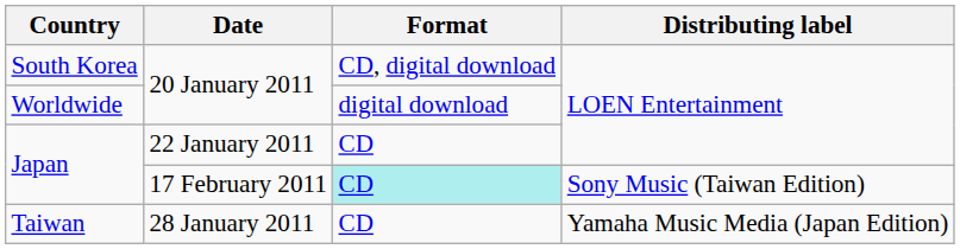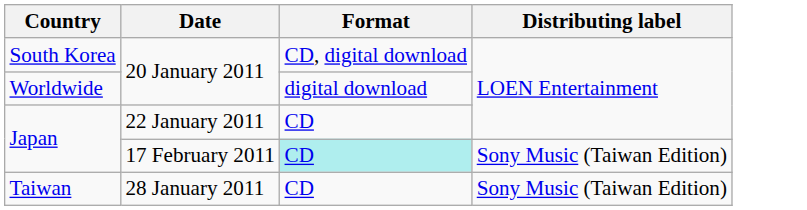 <table class="wikitable">
 <tr>
 <th>Country</th>
 <th>Date</th>
 <th>Format</th>
 <th>Distributing label</th>
 </tr>
 <tr>
 <td rowspan="1"><a href='#'>South Korea</a></td>
 <td rowspan="2">20 January 2011</td>
 <td rowspan="1"><a href='#'>CD</a>, <a href='#'>digital download</a></td>
 <td rowspan="3"><a href='#'>LOEN Entertainment</a></td>
 </tr>
 <tr>
 <td rowspan="1"><a href='#'>Worldwide</a></td>
 <td><a href='#'>digital download</a></td>
 </tr>
 <tr>
 <td rowspan="2"><a href='#'>Japan</a></td>
 <td rowspan="1">22 January 2011</td>
 <td><a href='#'>CD</a></td>
 </tr>
 <tr>
 <td>17 February 2011</td>
 <td style="background: paleturquoise;"><a href='#'>CD</a></td>
 <td><a href='#'>Sony Music</a> (Taiwan Edition)</td>
 </tr>
 <tr>
 <td><a href='#'>Taiwan</a></td>
 <td>28 January 2011</td>
 <td><a href='#'>CD</a></td>
-<td>Yamaha Music Media (Japan Edition)</td>
+<td><a href='#'>Sony Music</a> (Taiwan Edition)</td>
 </tr>
 </table>
